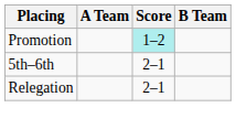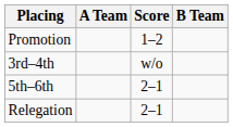 <table class=wikitable style="border:1px solid #AAAAAA;">
 <tr>
 <th>Placing</th>
 <th>A Team</th>
 <th>Score</th>
 <th>B Team</th>
 </tr>
 <tr>
 <td>Promotion</td>
 <td></td>
-<td align="center" style="background: paleturquoise;">1–2</td>
+<td align="center">1–2</td>
 <td><strong></strong></td>
+</tr>
+<tr>
+<td>3rd–4th</td>
+<td></td>
+<td align="center">w/o</td>
+<td></td>
 </tr>
 <tr>
 <td>5th–6th</td>
 <td></td>
 <td align="center">2–1</td>
 <td></td>
 </tr>
 <tr>
 <td>Relegation</td>
 <td></td>
 <td align="center">2–1</td>
 <td><em></em></td>
 </tr>
 </table>
